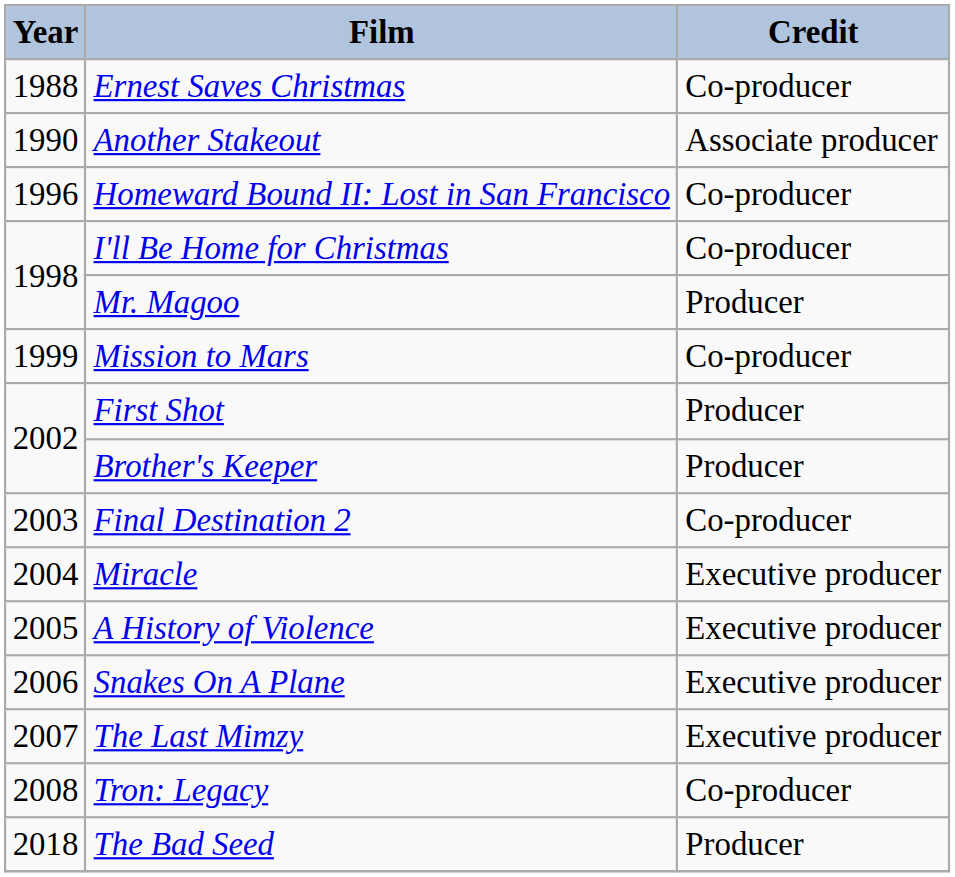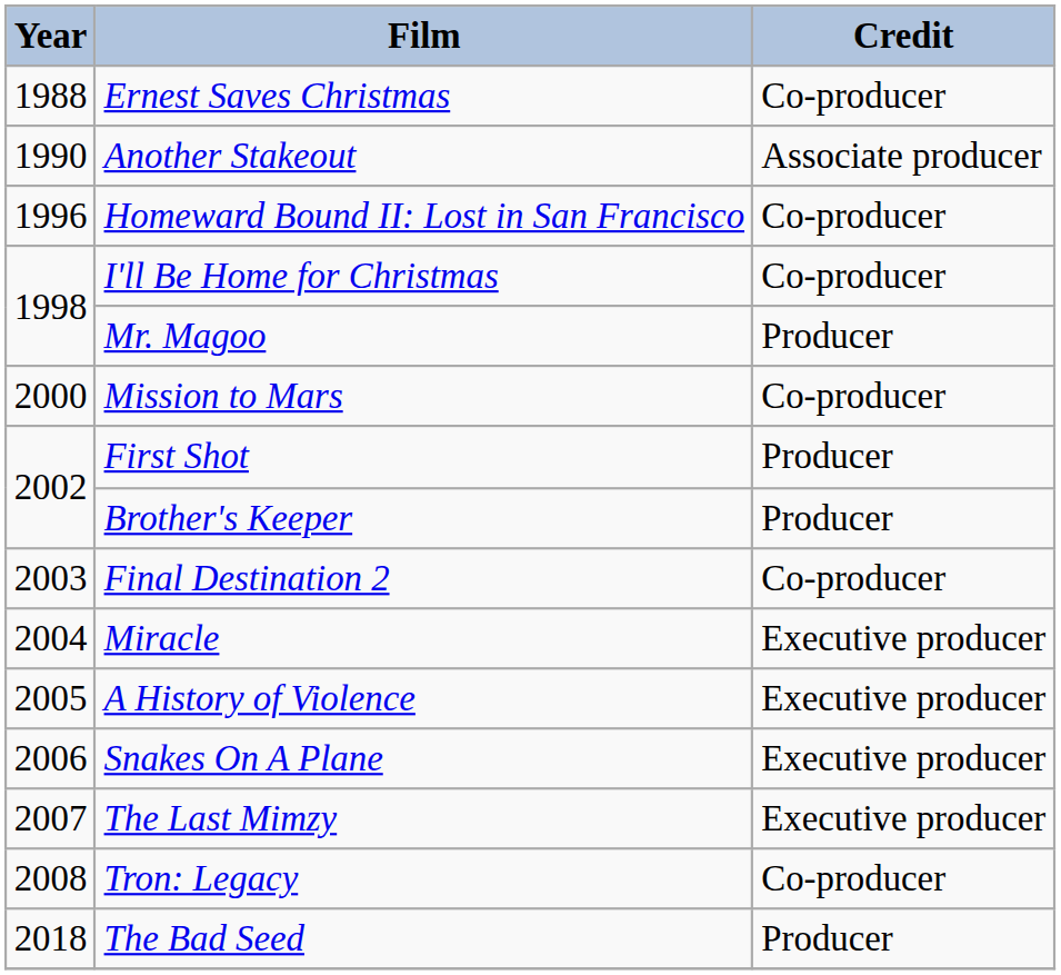 <table class="wikitable" style="font-size:95%;">
 <tr align="center">
 <th style="background:#B0C4DE;">Year</th>
 <th style="background:#B0C4DE;">Film</th>
 <th style="background:#B0C4DE;">Credit</th>
 </tr>
 <tr>
 <td>1988</td>
 <td><em><a href='#'>Ernest Saves Christmas</a></em></td>
 <td>Co-producer</td>
 </tr>
 <tr>
 <td>1990</td>
 <td><em><a href='#'>Another Stakeout</a></em></td>
 <td>Associate producer</td>
 </tr>
 <tr>
 <td>1996</td>
 <td><em><a href='#'>Homeward Bound II: Lost in San Francisco</a></em></td>
 <td>Co-producer</td>
 </tr>
 <tr>
 <td rowspan="2">1998</td>
 <td><em><a href='#'>I'll Be Home for Christmas</a></em></td>
 <td>Co-producer</td>
 </tr>
 <tr>
 <td><em><a href='#'>Mr. Magoo</a></em></td>
 <td>Producer</td>
 </tr>
 <tr>
-<td>1999</td>
+<td>2000</td>
 <td><em><a href='#'>Mission to Mars</a></em></td>
 <td>Co-producer</td>
 </tr>
 <tr>
 <td rowspan="2">2002</td>
 <td><em><a href='#'>First Shot</a></em></td>
 <td>Producer</td>
 </tr>
 <tr>
 <td><em><a href='#'>Brother's Keeper</a></em></td>
 <td>Producer</td>
 </tr>
 <tr>
 <td>2003</td>
 <td><em><a href='#'>Final Destination 2</a></em></td>
 <td>Co-producer</td>
 </tr>
 <tr>
 <td>2004</td>
 <td><em><a href='#'>Miracle</a></em></td>
 <td>Executive producer</td>
 </tr>
 <tr>
 <td>2005</td>
 <td><em><a href='#'>A History of Violence</a></em></td>
 <td>Executive producer</td>
 </tr>
 <tr>
 <td>2006</td>
 <td><em><a href='#'>Snakes On A Plane</a></em></td>
 <td>Executive producer</td>
 </tr>
 <tr>
 <td>2007</td>
 <td><em><a href='#'>The Last Mimzy</a></em></td>
 <td>Executive producer</td>
 </tr>
 <tr>
 <td>2008</td>
 <td><em><a href='#'>Tron: Legacy</a></em></td>
 <td>Co-producer</td>
 </tr>
 <tr>
 <td>2018</td>
 <td><em><a href='#'>The Bad Seed</a></em></td>
 <td>Producer</td>
 </tr>
 <tr>
 </tr>
 </table>
